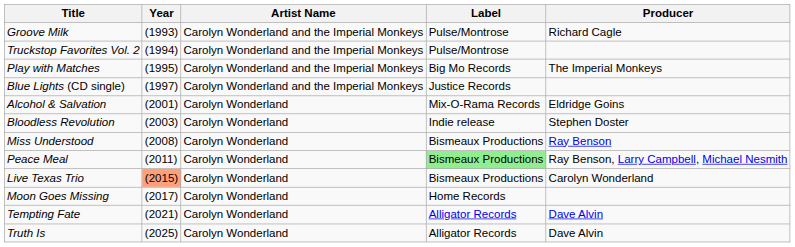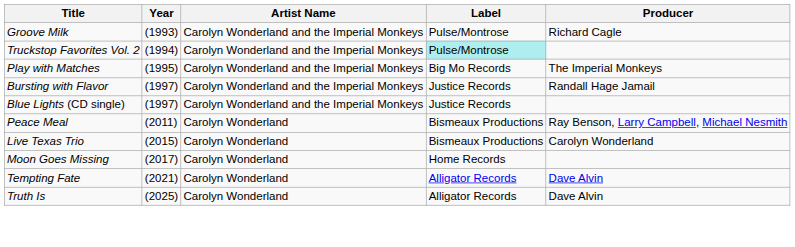 <table class="wikitable">
 <tr>
 <th>Title</th>
 <th>Year</th>
 <th>Artist Name</th>
 <th>Label</th>
 <th>Producer</th>
 </tr>
 <tr>
 <td><em>Groove Milk</em></td>
 <td>(1993)</td>
 <td>Carolyn Wonderland and the Imperial Monkeys</td>
 <td>Pulse/Montrose</td>
 <td>Richard Cagle</td>
 </tr>
 <tr>
 <td><em>Truckstop Favorites Vol. 2</em></td>
 <td>(1994)</td>
 <td>Carolyn Wonderland and the Imperial Monkeys</td>
-<td>Pulse/Montrose</td>
+<td style="background: paleturquoise;">Pulse/Montrose</td>
 <td></td>
 </tr>
 <tr>
 <td><em>Play with Matches</em></td>
 <td>(1995)</td>
 <td>Carolyn Wonderland and the Imperial Monkeys</td>
 <td>Big Mo Records</td>
 <td>The Imperial Monkeys</td>
 </tr>
 <tr>
+<td><em>Bursting with Flavor</em></td>
+<td>(1997)</td>
+<td>Carolyn Wonderland and the Imperial Monkeys</td>
+<td>Justice Records</td>
+<td>Randall Hage Jamail</td>
+</tr>
+<tr>
 <td><em>Blue Lights</em> (CD single)</td>
 <td>(1997)</td>
 <td>Carolyn Wonderland and the Imperial Monkeys</td>
 <td>Justice Records</td>
 <td></td>
 </tr>
 <tr>
-<td><em>Alcohol & Salvation</em></td>
-<td>(2001)</td>
-<td>Carolyn Wonderland</td>
-<td>Mix-O-Rama Records</td>
-<td>Eldridge Goins</td>
-</tr>
-<tr>
-<td><em>Bloodless Revolution</em></td>
-<td>(2003)</td>
-<td>Carolyn Wonderland</td>
-<td>Indie release</td>
-<td>Stephen Doster</td>
-</tr>
-<tr>
-<td><em>Miss Understood</em></td>
-<td>(2008)</td>
-<td>Carolyn Wonderland</td>
-<td>Bismeaux Productions</td>
-<td><a href='#'>Ray Benson</a></td>
-</tr>
-<tr>
 <td><em>Peace Meal</em></td>
 <td>(2011)</td>
 <td>Carolyn Wonderland</td>
-<td style="background: lightgreen;">Bismeaux Productions</td>
+<td>Bismeaux Productions</td>
 <td>Ray Benson, <a href='#'>Larry Campbell</a>, <a href='#'>Michael Nesmith</a></td>
 </tr>
 <tr>
 <td><em>Live Texas Trio</em></td>
-<td style="background: lightsalmon;">(2015)</td>
+<td>(2015)</td>
 <td>Carolyn Wonderland</td>
 <td>Bismeaux Productions</td>
 <td>Carolyn Wonderland</td>
 </tr>
 <tr>
 <td><em>Moon Goes Missing</em></td>
 <td>(2017)</td>
 <td>Carolyn Wonderland</td>
 <td>Home Records</td>
 <td></td>
 </tr>
 <tr>
 <td><em>Tempting Fate</em></td>
 <td>(2021)</td>
 <td>Carolyn Wonderland</td>
 <td><a href='#'>Alligator Records</a></td>
 <td><a href='#'>Dave Alvin</a></td>
 </tr>
 <tr>
 <td><em>Truth Is</em></td>
 <td>(2025)</td>
 <td>Carolyn Wonderland</td>
 <td>Alligator Records</td>
 <td>Dave Alvin</td>
 </tr>
 </table>
